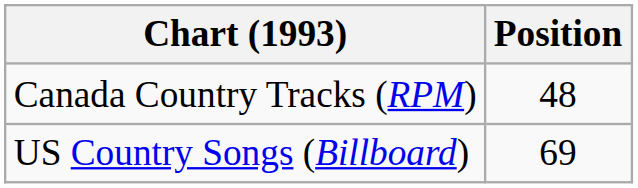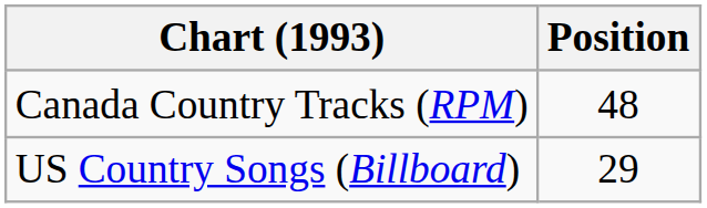 <table class="wikitable sortable">
 <tr>
 <th scope="col">Chart (1993)</th>
 <th scope="col">Position</th>
 </tr>
 <tr>
 <td>Canada Country Tracks (<em><a href='#'>RPM</a></em>)</td>
 <td align="center">48</td>
 </tr>
 <tr>
 <td>US <a href='#'>Country Songs</a> (<em><a href='#'>Billboard</a></em>)</td>
-<td align="center">69</td>
+<td align="center">29</td>
 </tr>
 </table>
